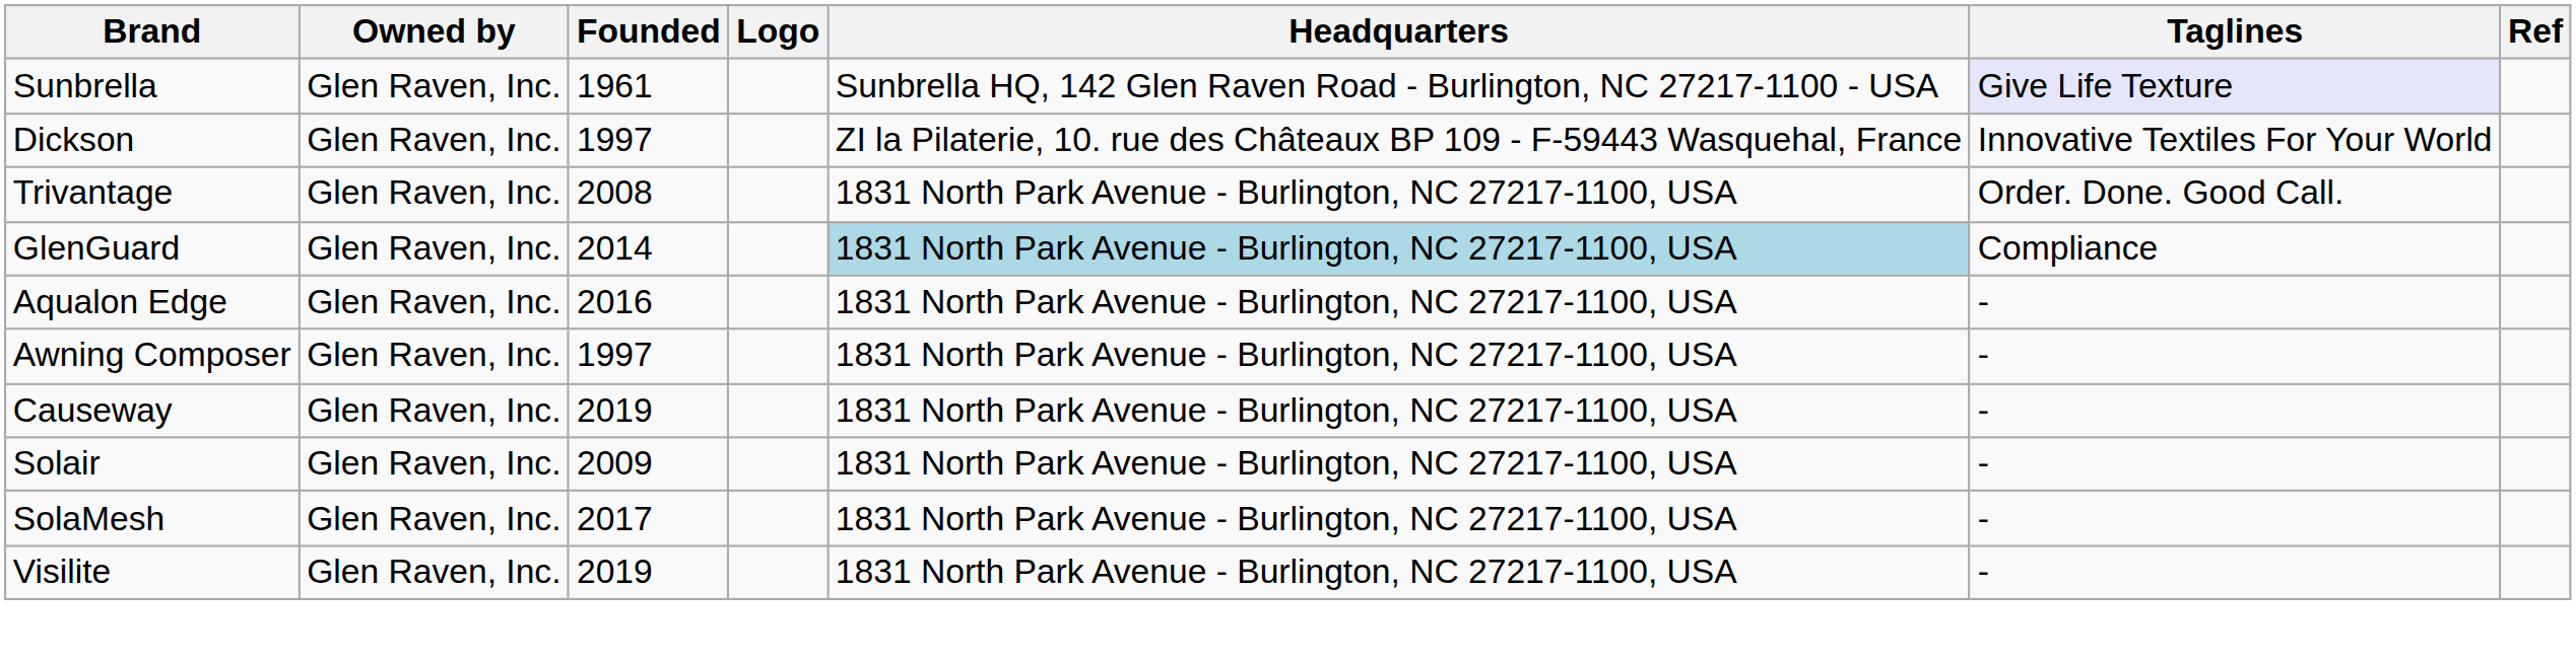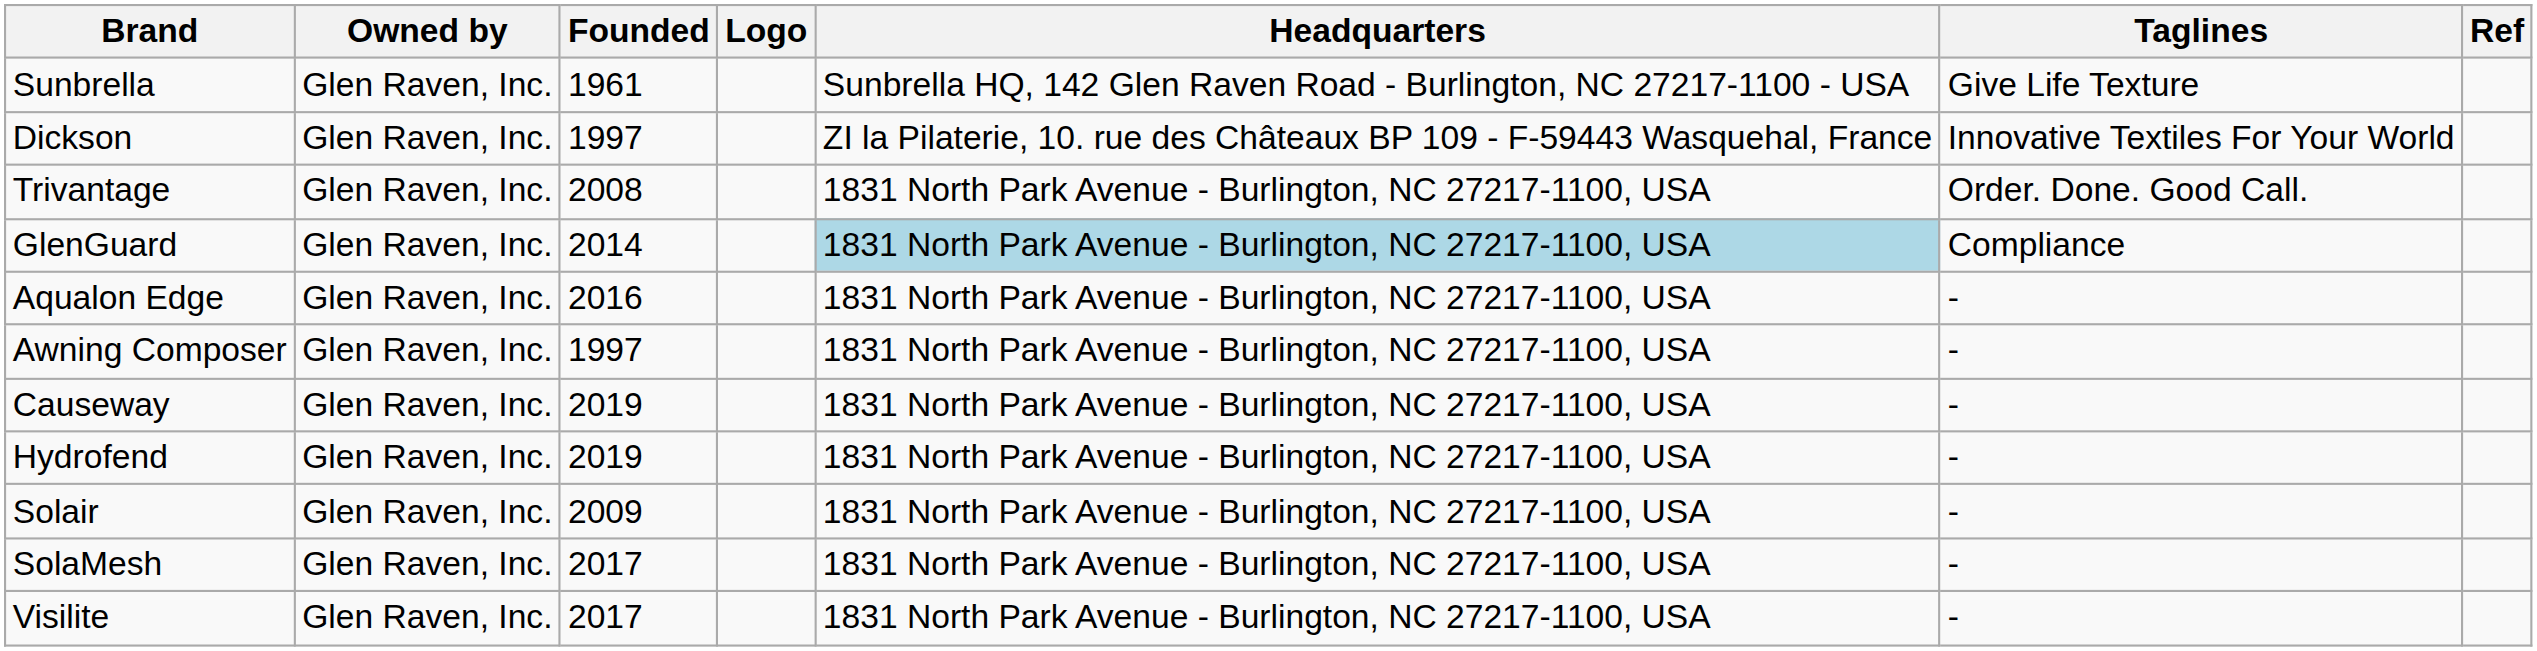 <table class="wikitable">
 <tr>
 <th>Brand</th>
 <th>Owned by</th>
 <th>Founded</th>
 <th>Logo</th>
 <th>Headquarters</th>
 <th>Taglines</th>
 <th>Ref</th>
 </tr>
 <tr>
 <td>Sunbrella</td>
 <td>Glen Raven, Inc.</td>
 <td>1961</td>
 <td></td>
 <td>Sunbrella HQ, 142 Glen Raven Road - Burlington, NC 27217-1100 - USA</td>
-<td style="background: lavender;">Give Life Texture</td>
+<td>Give Life Texture</td>
 <td></td>
 </tr>
 <tr>
 <td>Dickson</td>
 <td>Glen Raven, Inc.</td>
 <td>1997</td>
 <td></td>
 <td>ZI la Pilaterie, 10. rue des Châteaux BP 109 - F-59443 Wasquehal, France</td>
 <td>Innovative Textiles For Your World</td>
 <td></td>
 </tr>
 <tr>
 <td>Trivantage</td>
 <td>Glen Raven, Inc.</td>
 <td>2008</td>
 <td></td>
 <td>1831 North Park Avenue - Burlington, NC 27217-1100, USA</td>
 <td>Order. Done. Good Call.</td>
 <td></td>
 </tr>
 <tr>
 <td>GlenGuard</td>
 <td>Glen Raven, Inc.</td>
 <td>2014</td>
 <td></td>
 <td style="background: lightblue;">1831 North Park Avenue - Burlington, NC 27217-1100, USA</td>
 <td>Compliance</td>
 <td></td>
 </tr>
 <tr>
 <td>Aqualon Edge</td>
 <td>Glen Raven, Inc.</td>
 <td>2016</td>
 <td></td>
 <td>1831 North Park Avenue - Burlington, NC 27217-1100, USA</td>
 <td>-</td>
 <td></td>
 </tr>
 <tr>
 <td>Awning Composer</td>
 <td>Glen Raven, Inc.</td>
 <td>1997</td>
 <td></td>
 <td>1831 North Park Avenue - Burlington, NC 27217-1100, USA</td>
 <td>-</td>
 <td></td>
 </tr>
 <tr>
 <td>Causeway</td>
 <td>Glen Raven, Inc.</td>
 <td>2019</td>
 <td></td>
 <td>1831 North Park Avenue - Burlington, NC 27217-1100, USA</td>
 <td>-</td>
 <td></td>
 </tr>
 <tr>
+<td>Hydrofend</td>
+<td>Glen Raven, Inc.</td>
+<td>2019</td>
+<td></td>
+<td>1831 North Park Avenue - Burlington, NC 27217-1100, USA</td>
+<td>-</td>
+<td></td>
+</tr>
+<tr>
 <td>Solair</td>
 <td>Glen Raven, Inc.</td>
 <td>2009</td>
 <td></td>
 <td>1831 North Park Avenue - Burlington, NC 27217-1100, USA</td>
 <td>-</td>
 <td></td>
 </tr>
 <tr>
 <td>SolaMesh</td>
 <td>Glen Raven, Inc.</td>
 <td>2017</td>
 <td></td>
 <td>1831 North Park Avenue - Burlington, NC 27217-1100, USA</td>
 <td>-</td>
 <td></td>
 </tr>
 <tr>
 <td>Visilite</td>
 <td>Glen Raven, Inc.</td>
-<td>2019</td>
+<td>2017</td>
 <td></td>
 <td>1831 North Park Avenue - Burlington, NC 27217-1100, USA</td>
 <td>-</td>
 <td></td>
 </tr>
 </table>
